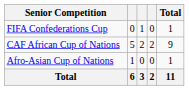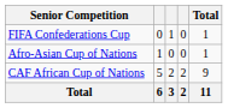 <table class="wikitable" style="width:30%; font-size:90%; text-align:center">
 <tr>
 <th>Senior Competition</th>
 <th></th>
 <th></th>
 <th></th>
 <th>Total</th>
 </tr>
 <tr>
 <td align=left><a href='#'>FIFA Confederations Cup</a></td>
 <td>0</td>
 <td>1</td>
 <td>0</td>
 <td>1</td>
 </tr>
 <tr>
+<td align=left><a href='#'>Afro-Asian Cup of Nations</a></td>
+<td>1</td>
+<td>0</td>
+<td>0</td>
+<td>1</td>
+</tr>
+<tr>
 <td align=left><a href='#'>CAF African Cup of Nations</a></td>
 <td>5</td>
 <td>2</td>
 <td>2</td>
 <td>9</td>
-</tr>
-<tr>
-<td align=left><a href='#'>Afro-Asian Cup of Nations</a></td>
-<td>1</td>
-<td>0</td>
-<td>0</td>
-<td>1</td>
 </tr>
 <tr>
 <th>Total</th>
 <th>6</th>
 <th>3</th>
 <th>2</th>
 <th>11</th>
 </tr>
 </table>
